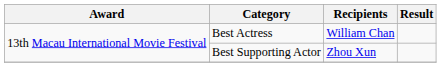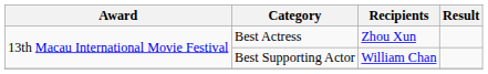 <table class="wikitable">
 <tr>
 <th>Award</th>
 <th>Category</th>
 <th>Recipients</th>
 <th>Result</th>
 </tr>
 <tr>
 <td rowspan=2>13th <a href='#'>Macau International Movie Festival</a></td>
 <td>Best Actress</td>
-<td><a href='#'>William Chan</a></td>
+<td><a href='#'>Zhou Xun</a></td>
 <td></td>
 </tr>
 <tr>
 <td>Best Supporting Actor</td>
-<td><a href='#'>Zhou Xun</a></td>
+<td><a href='#'>William Chan</a></td>
 <td></td>
 </tr>
 <tr>
 </tr>
 </table>
